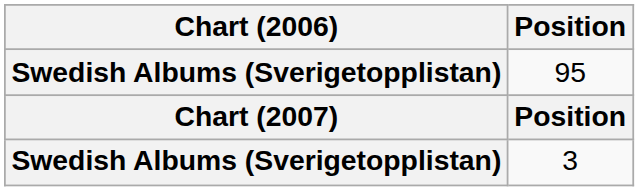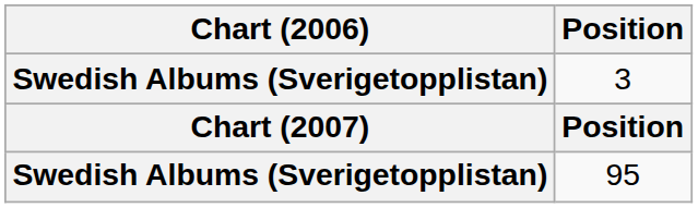 <table class="wikitable plainrowheaders" style="text-align:center">
 <tr>
 <th scope="col">Chart (2006)</th>
 <th scope="col">Position</th>
 </tr>
 <tr>
 <th scope="row">Swedish Albums (Sverigetopplistan)</th>
-<td>95</td>
+<td>3</td>
 </tr>
 <tr>
 <th scope="col">Chart (2007)</th>
 <th scope="col">Position</th>
 </tr>
 <tr>
 <th scope="row">Swedish Albums (Sverigetopplistan)</th>
-<td>3</td>
+<td>95</td>
 </tr>
 </table>
